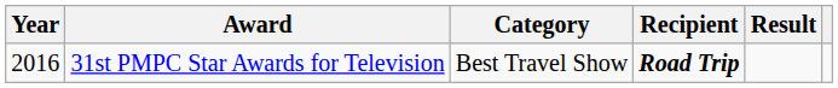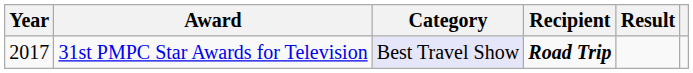 <table class="wikitable">
 <tr>
 <th>Year</th>
 <th>Award</th>
 <th>Category</th>
 <th>Recipient</th>
 <th>Result</th>
 <th></th>
 </tr>
 <tr>
-<td>2016</td>
+<td>2017</td>
 <td><a href='#'>31st PMPC Star Awards for Television</a></td>
-<td>Best Travel Show</td>
+<td style="background: lavender;">Best Travel Show</td>
 <td><strong><em>Road Trip</em></strong></td>
 <td></td>
 <td></td>
 </tr>
 </table>
